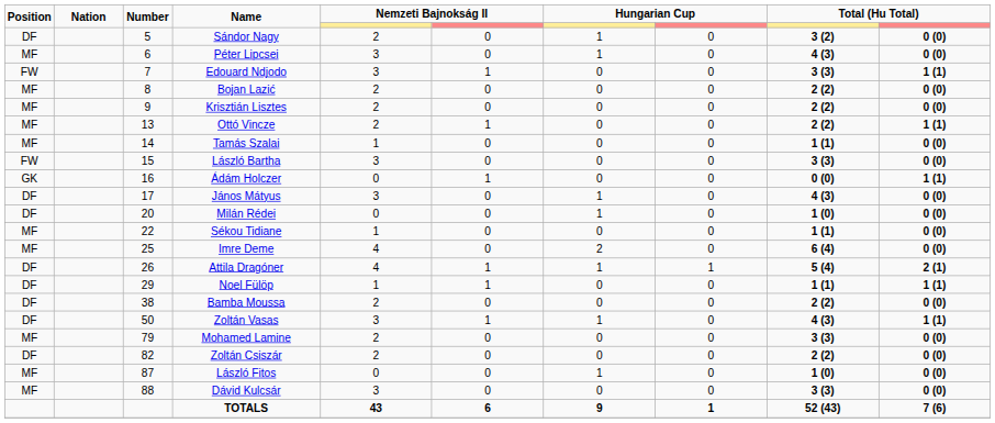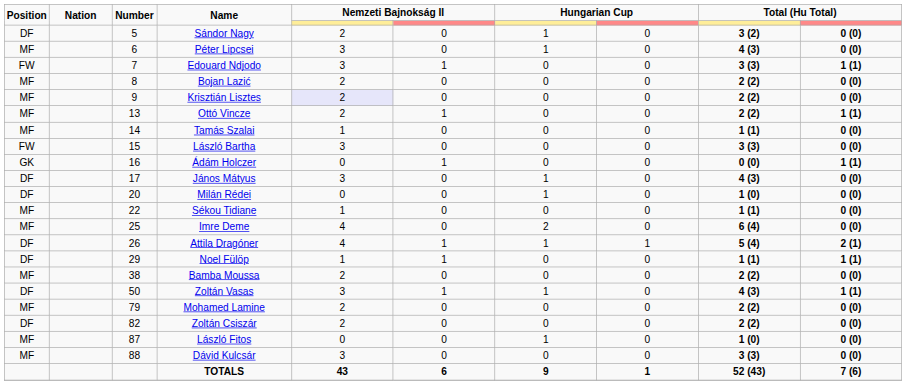 <table class="wikitable" style="font-size: 95%; text-align: center;">
 <tr>
 <td rowspan="2" width="5%" align="center"><strong>Position</strong></td>
 <td rowspan="2" width="7%" align="center"><strong>Nation</strong></td>
 <td rowspan="2" width="5%" align="center"><strong>Number</strong></td>
 <td rowspan="2" width="15%" align="center"><strong>Name</strong></td>
 <td colspan="2" align="center"><strong>Nemzeti Bajnokság II</strong></td>
 <td colspan="2" align="center"><strong>Hungarian Cup</strong></td>
 <td colspan="2" align="center"><strong>Total (Hu Total)</strong></td>
 </tr>
 <tr>
 <th width=60 style="background: #FFEE99"></th>
 <th width=60 style="background: #FF8888"></th>
 <th width=60 style="background: #FFEE99"></th>
 <th width=60 style="background: #FF8888"></th>
 <th width=60 style="background: #FFEE99"></th>
 <th width=60 style="background: #FF8888"></th>
 </tr>
 <tr>
 <td>DF</td>
 <td></td>
 <td>5</td>
 <td><a href='#'>Sándor Nagy</a></td>
 <td>2</td>
 <td>0</td>
 <td>1</td>
 <td>0</td>
 <td><strong>3 (2)</strong></td>
 <td><strong>0 (0)</strong></td>
 </tr>
 <tr>
 <td>MF</td>
 <td></td>
 <td>6</td>
 <td><a href='#'>Péter Lipcsei</a></td>
 <td>3</td>
 <td>0</td>
 <td>1</td>
 <td>0</td>
 <td><strong>4 (3)</strong></td>
 <td><strong>0 (0)</strong></td>
 </tr>
 <tr>
 <td>FW</td>
 <td></td>
 <td>7</td>
 <td><a href='#'>Edouard Ndjodo</a></td>
 <td>3</td>
 <td>1</td>
 <td>0</td>
 <td>0</td>
 <td><strong>3 (3)</strong></td>
 <td><strong>1 (1)</strong></td>
 </tr>
 <tr>
 <td>MF</td>
 <td></td>
 <td>8</td>
 <td><a href='#'>Bojan Lazić</a></td>
 <td>2</td>
 <td>0</td>
 <td>0</td>
 <td>0</td>
 <td><strong>2 (2)</strong></td>
 <td><strong>0 (0)</strong></td>
 </tr>
 <tr>
 <td>MF</td>
 <td></td>
 <td>9</td>
 <td><a href='#'>Krisztián Lisztes</a></td>
-<td>2</td>
+<td style="background: lavender;">2</td>
 <td>0</td>
 <td>0</td>
 <td>0</td>
 <td><strong>2 (2)</strong></td>
 <td><strong>0 (0)</strong></td>
 </tr>
 <tr>
 <td>MF</td>
 <td></td>
 <td>13</td>
 <td><a href='#'>Ottó Vincze</a></td>
 <td>2</td>
 <td>1</td>
 <td>0</td>
 <td>0</td>
 <td><strong>2 (2)</strong></td>
 <td><strong>1 (1)</strong></td>
 </tr>
 <tr>
 <td>MF</td>
 <td></td>
 <td>14</td>
 <td><a href='#'>Tamás Szalai</a></td>
 <td>1</td>
 <td>0</td>
 <td>0</td>
 <td>0</td>
 <td><strong>1 (1)</strong></td>
 <td><strong>0 (0)</strong></td>
 </tr>
 <tr>
 <td>FW</td>
 <td></td>
 <td>15</td>
 <td><a href='#'>László Bartha</a></td>
 <td>3</td>
 <td>0</td>
 <td>0</td>
 <td>0</td>
 <td><strong>3 (3)</strong></td>
 <td><strong>0 (0)</strong></td>
 </tr>
 <tr>
 <td>GK</td>
 <td></td>
 <td>16</td>
 <td><a href='#'>Ádám Holczer</a></td>
 <td>0</td>
 <td>1</td>
 <td>0</td>
 <td>0</td>
 <td><strong>0 (0)</strong></td>
 <td><strong>1 (1)</strong></td>
 </tr>
 <tr>
 <td>DF</td>
 <td></td>
 <td>17</td>
 <td><a href='#'>János Mátyus</a></td>
 <td>3</td>
 <td>0</td>
 <td>1</td>
 <td>0</td>
 <td><strong>4 (3)</strong></td>
 <td><strong>0 (0)</strong></td>
 </tr>
 <tr>
 <td>DF</td>
 <td></td>
 <td>20</td>
 <td><a href='#'>Milán Rédei</a></td>
 <td>0</td>
 <td>0</td>
 <td>1</td>
 <td>0</td>
 <td><strong>1 (0)</strong></td>
 <td><strong>0 (0)</strong></td>
 </tr>
 <tr>
 <td>MF</td>
 <td></td>
 <td>22</td>
 <td><a href='#'>Sékou Tidiane</a></td>
 <td>1</td>
 <td>0</td>
 <td>0</td>
 <td>0</td>
 <td><strong>1 (1)</strong></td>
 <td><strong>0 (0)</strong></td>
 </tr>
 <tr>
 <td>MF</td>
 <td></td>
 <td>25</td>
 <td><a href='#'>Imre Deme</a></td>
 <td>4</td>
 <td>0</td>
 <td>2</td>
 <td>0</td>
 <td><strong>6 (4)</strong></td>
 <td><strong>0 (0)</strong></td>
 </tr>
 <tr>
 <td>DF</td>
 <td></td>
 <td>26</td>
 <td><a href='#'>Attila Dragóner</a></td>
 <td>4</td>
 <td>1</td>
 <td>1</td>
 <td>1</td>
 <td><strong>5 (4)</strong></td>
 <td><strong>2 (1)</strong></td>
 </tr>
 <tr>
 <td>DF</td>
 <td></td>
 <td>29</td>
 <td><a href='#'>Noel Fülöp</a></td>
 <td>1</td>
 <td>1</td>
 <td>0</td>
 <td>0</td>
 <td><strong>1 (1)</strong></td>
 <td><strong>1 (1)</strong></td>
 </tr>
 <tr>
-<td>DF</td>
+<td>MF</td>
 <td></td>
 <td>38</td>
 <td><a href='#'>Bamba Moussa</a></td>
 <td>2</td>
 <td>0</td>
 <td>0</td>
 <td>0</td>
 <td><strong>2 (2)</strong></td>
 <td><strong>0 (0)</strong></td>
 </tr>
 <tr>
 <td>DF</td>
 <td></td>
 <td>50</td>
 <td><a href='#'>Zoltán Vasas</a></td>
 <td>3</td>
 <td>1</td>
 <td>1</td>
 <td>0</td>
 <td><strong>4 (3)</strong></td>
 <td><strong>1 (1)</strong></td>
 </tr>
 <tr>
 <td>MF</td>
 <td></td>
 <td>79</td>
 <td><a href='#'>Mohamed Lamine</a></td>
 <td>2</td>
 <td>0</td>
 <td>0</td>
 <td>0</td>
-<td><strong>3 (3)</strong></td>
+<td><strong>2 (2)</strong></td>
 <td><strong>0 (0)</strong></td>
 </tr>
 <tr>
 <td>DF</td>
 <td></td>
 <td>82</td>
 <td><a href='#'>Zoltán Csiszár</a></td>
 <td>2</td>
 <td>0</td>
 <td>0</td>
 <td>0</td>
 <td><strong>2 (2)</strong></td>
 <td><strong>0 (0)</strong></td>
 </tr>
 <tr>
 <td>MF</td>
 <td></td>
 <td>87</td>
 <td><a href='#'>László Fitos</a></td>
 <td>0</td>
 <td>0</td>
 <td>1</td>
 <td>0</td>
 <td><strong>1 (0)</strong></td>
 <td><strong>0 (0)</strong></td>
 </tr>
 <tr>
 <td>MF</td>
 <td></td>
 <td>88</td>
 <td><a href='#'>Dávid Kulcsár</a></td>
 <td>3</td>
 <td>0</td>
 <td>0</td>
 <td>0</td>
 <td><strong>3 (3)</strong></td>
 <td><strong>0 (0)</strong></td>
 </tr>
 <tr>
 <td></td>
 <td></td>
 <td></td>
 <td><strong>TOTALS</strong></td>
 <td><strong>43</strong></td>
 <td><strong>6</strong></td>
 <td><strong>9</strong></td>
 <td><strong>1</strong></td>
 <td><strong>52 (43)</strong></td>
 <td><strong>7 (6)</strong></td>
 </tr>
 <tr>
 </tr>
 </table>
